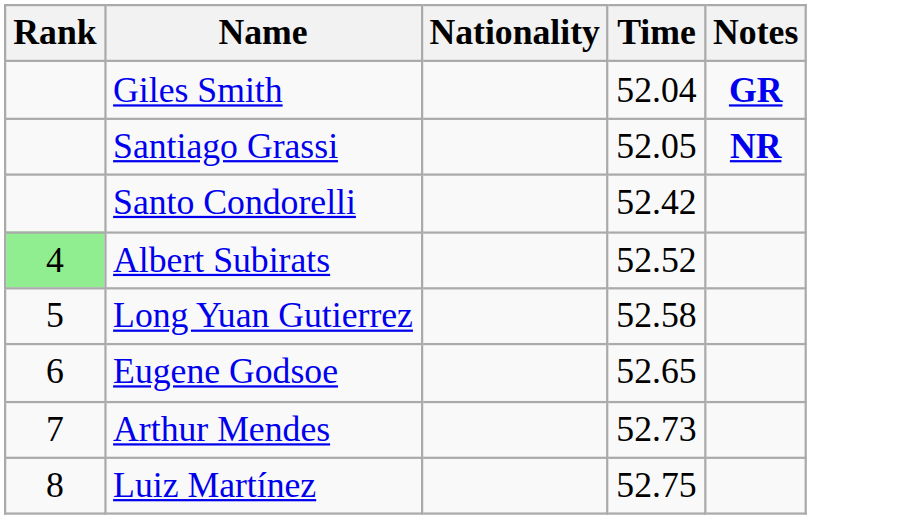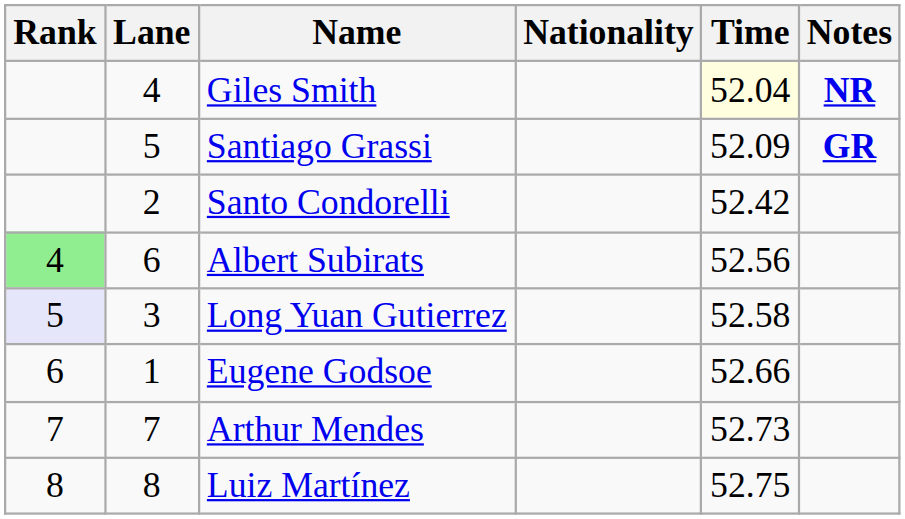 <table class="wikitable sortable" style="text-align:center">
 <tr>
 <th>Rank</th>
+<th>Lane</th>
 <th>Name</th>
 <th>Nationality</th>
 <th>Time</th>
 <th>Notes</th>
 </tr>
 <tr>
 <td></td>
+<td>4</td>
 <td align=left><a href='#'>Giles Smith</a></td>
 <td align=left></td>
-<td>52.04</td>
+<td style="background: lightyellow;">52.04</td>
+<td><strong><a href='#'>NR</a></strong></td>
+</tr>
+<tr>
+<td></td>
+<td>5</td>
+<td align=left><a href='#'>Santiago Grassi</a></td>
+<td align=left></td>
+<td>52.09</td>
 <td><strong><a href='#'>GR</a></strong></td>
 </tr>
 <tr>
 <td></td>
-<td align=left><a href='#'>Santiago Grassi</a></td>
-<td align=left></td>
-<td>52.05</td>
-<td><strong><a href='#'>NR</a></strong></td>
-</tr>
-<tr>
-<td></td>
+<td>2</td>
 <td align=left><a href='#'>Santo Condorelli</a></td>
 <td align=left></td>
 <td>52.42</td>
 <td></td>
 </tr>
 <tr>
 <td style="background: lightgreen;">4</td>
+<td>6</td>
 <td align=left><a href='#'>Albert Subirats</a></td>
 <td align=left></td>
-<td>52.52</td>
+<td>52.56</td>
 <td></td>
 </tr>
 <tr>
-<td>5</td>
+<td style="background: lavender;">5</td>
+<td>3</td>
 <td align=left><a href='#'>Long Yuan Gutierrez</a></td>
 <td align=left></td>
 <td>52.58</td>
 <td></td>
 </tr>
 <tr>
 <td>6</td>
+<td>1</td>
 <td align=left><a href='#'>Eugene Godsoe</a></td>
 <td align=left></td>
-<td>52.65</td>
+<td>52.66</td>
 <td></td>
 </tr>
 <tr>
+<td>7</td>
 <td>7</td>
 <td align=left><a href='#'>Arthur Mendes</a></td>
 <td align=left></td>
 <td>52.73</td>
 <td></td>
 </tr>
 <tr>
 <td>8</td>
+<td>8</td>
 <td align=left><a href='#'>Luiz Martínez</a></td>
 <td align=left></td>
 <td>52.75</td>
 <td></td>
 </tr>
 </table>
